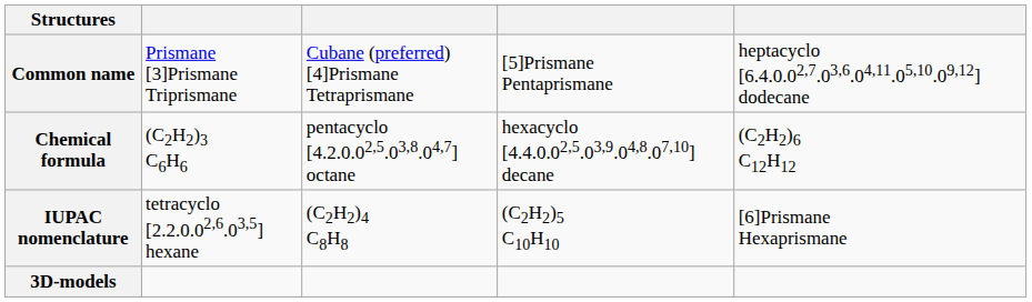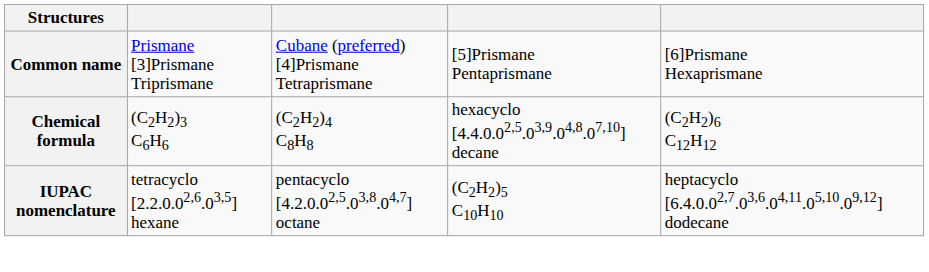 <table class="wikitable">
 <tr>
 <th>Structures</th>
 <th></th>
 <th></th>
 <th></th>
 <th></th>
 </tr>
 <tr>
 <th>Common name</th>
 <td><a href='#'>Prismane</a><br>[3]Prismane<br>Triprismane</td>
 <td><a href='#'>Cubane</a> (<a href='#'>preferred</a>)<br>[4]Prismane<br>Tetraprismane</td>
 <td>[5]Prismane<br>Pentaprismane</td>
-<td>heptacyclo<wbr>[6.4.0.0<sup>2,7</sup>.0<sup>3,6</sup>.0<sup>4,11</sup>.0<sup>5,10</sup>.0<sup>9,12</sup>]<wbr>dodecane</td>
+<td>[6]Prismane<br>Hexaprismane</td>
 </tr>
 <tr>
 <th>Chemical formula</th>
 <td>(C<sub>2</sub>H<sub>2</sub>)<sub>3</sub><br>C<sub>6</sub>H<sub>6</sub></td>
-<td>pentacyclo<wbr>[4.2.0.0<sup>2,5</sup>.0<sup>3,8</sup>.0<sup>4,7</sup>]<wbr>octane</td>
+<td>(C<sub>2</sub>H<sub>2</sub>)<sub>4</sub><br>C<sub>8</sub>H<sub>8</sub></td>
 <td>hexacyclo<wbr>[4.4.0.0<sup>2,5</sup>.0<sup>3,9</sup>.0<sup>4,8</sup>.0<sup>7,10</sup>]<wbr>decane</td>
 <td>(C<sub>2</sub>H<sub>2</sub>)<sub>6</sub><br>C<sub>12</sub>H<sub>12</sub></td>
 </tr>
 <tr>
 <th>IUPAC nomenclature</th>
 <td>tetracyclo<wbr>[2.2.0.0<sup>2,6</sup>.0<sup>3,5</sup>]<wbr>hexane</td>
-<td>(C<sub>2</sub>H<sub>2</sub>)<sub>4</sub><br>C<sub>8</sub>H<sub>8</sub></td>
+<td>pentacyclo<wbr>[4.2.0.0<sup>2,5</sup>.0<sup>3,8</sup>.0<sup>4,7</sup>]<wbr>octane</td>
 <td>(C<sub>2</sub>H<sub>2</sub>)<sub>5</sub><br>C<sub>10</sub>H<sub>10</sub></td>
-<td>[6]Prismane<br>Hexaprismane</td>
-</tr>
-<tr>
-<th>3D-models</th>
-<td></td>
-<td></td>
-<td></td>
-<td></td>
+<td>heptacyclo<wbr>[6.4.0.0<sup>2,7</sup>.0<sup>3,6</sup>.0<sup>4,11</sup>.0<sup>5,10</sup>.0<sup>9,12</sup>]<wbr>dodecane</td>
 </tr>
 </table>
